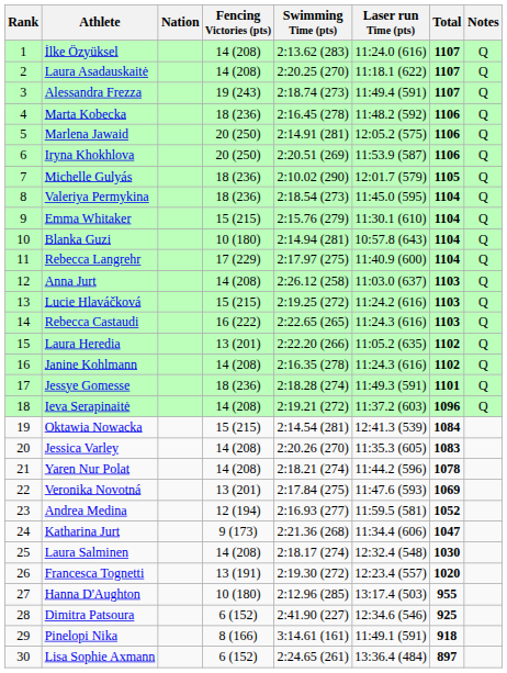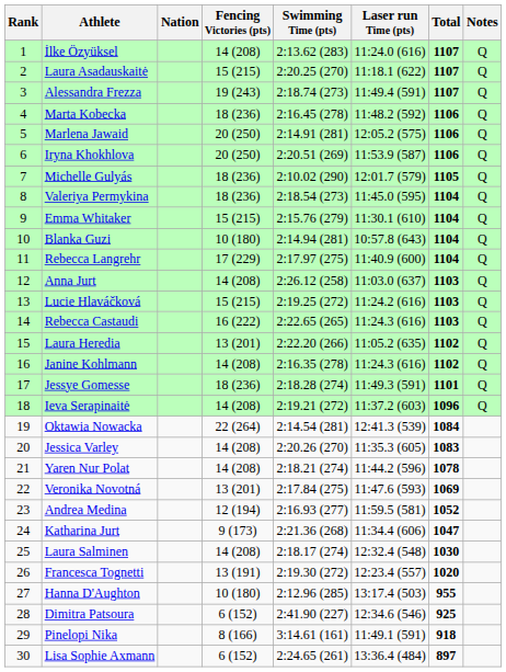 <table style="text-align:center" class="wikitable sortable">
 <tr>
 <th>Rank</th>
 <th>Athlete</th>
 <th>Nation</th>
 <th>Fencing<br><small>Victories (pts)</small></th>
 <th>Swimming<br><small>Time (pts)</small></th>
 <th>Laser run<br><small>Time (pts)</small></th>
 <th>Total</th>
 <th>Notes</th>
 </tr>
 <tr bgcolor=bbffbb>
 <td>1</td>
 <td align=left><a href='#'>İlke Özyüksel</a></td>
 <td align=left></td>
 <td>14 (208)</td>
 <td>2:13.62 (283)</td>
 <td>11:24.0 (616)</td>
 <td><strong>1107</strong></td>
 <td>Q</td>
 </tr>
 <tr bgcolor=bbffbb>
 <td>2</td>
 <td align=left><a href='#'>Laura Asadauskaitė</a></td>
 <td align=left></td>
-<td>14 (208)</td>
+<td>15 (215)</td>
 <td>2:20.25 (270)</td>
 <td>11:18.1 (622)</td>
 <td><strong>1107</strong></td>
 <td>Q</td>
 </tr>
 <tr bgcolor=bbffbb>
 <td>3</td>
 <td align=left><a href='#'>Alessandra Frezza</a></td>
 <td align=left></td>
 <td>19 (243)</td>
 <td>2:18.74 (273)</td>
 <td>11:49.4 (591)</td>
 <td><strong>1107</strong></td>
 <td>Q</td>
 </tr>
 <tr bgcolor=bbffbb>
 <td>4</td>
 <td align=left><a href='#'>Marta Kobecka</a></td>
 <td align=left></td>
 <td>18 (236)</td>
 <td>2:16.45 (278)</td>
 <td>11:48.2 (592)</td>
 <td><strong>1106</strong></td>
 <td>Q</td>
 </tr>
 <tr bgcolor=bbffbb>
 <td>5</td>
 <td align=left><a href='#'>Marlena Jawaid</a></td>
 <td align=left></td>
 <td>20 (250)</td>
 <td>2:14.91 (281)</td>
 <td>12:05.2 (575)</td>
 <td><strong>1106</strong></td>
 <td>Q</td>
 </tr>
 <tr bgcolor=bbffbb>
 <td>6</td>
 <td align=left><a href='#'>Iryna Khokhlova</a></td>
 <td align=left></td>
 <td>20 (250)</td>
 <td>2:20.51 (269)</td>
 <td>11:53.9 (587)</td>
 <td><strong>1106</strong></td>
 <td>Q</td>
 </tr>
 <tr bgcolor=bbffbb>
 <td>7</td>
 <td align=left><a href='#'>Michelle Gulyás</a></td>
 <td align=left></td>
 <td>18 (236)</td>
 <td>2:10.02 (290)</td>
 <td>12:01.7 (579)</td>
 <td><strong>1105</strong></td>
 <td>Q</td>
 </tr>
 <tr bgcolor=bbffbb>
 <td>8</td>
 <td align=left><a href='#'>Valeriya Permykina</a></td>
 <td align=left></td>
 <td>18 (236)</td>
 <td>2:18.54 (273)</td>
 <td>11:45.0 (595)</td>
 <td><strong>1104</strong></td>
 <td>Q</td>
 </tr>
 <tr bgcolor=bbffbb>
 <td>9</td>
 <td align=left><a href='#'>Emma Whitaker</a></td>
 <td align=left></td>
 <td>15 (215)</td>
 <td>2:15.76 (279)</td>
 <td>11:30.1 (610)</td>
 <td><strong>1104</strong></td>
 <td>Q</td>
 </tr>
 <tr bgcolor=bbffbb>
 <td>10</td>
 <td align=left><a href='#'>Blanka Guzi</a></td>
 <td align=left></td>
 <td>10 (180)</td>
 <td>2:14.94 (281)</td>
 <td>10:57.8 (643)</td>
 <td><strong>1104</strong></td>
 <td>Q</td>
 </tr>
 <tr bgcolor=bbffbb>
 <td>11</td>
 <td align=left><a href='#'>Rebecca Langrehr</a></td>
 <td align=left></td>
 <td>17 (229)</td>
 <td>2:17.97 (275)</td>
 <td>11:40.9 (600)</td>
 <td><strong>1104</strong></td>
 <td>Q</td>
 </tr>
 <tr bgcolor=bbffbb>
 <td>12</td>
 <td align=left><a href='#'>Anna Jurt</a></td>
 <td align=left></td>
 <td>14 (208)</td>
 <td>2:26.12 (258)</td>
 <td>11:03.0 (637)</td>
 <td><strong>1103</strong></td>
 <td>Q</td>
 </tr>
 <tr bgcolor=bbffbb>
 <td>13</td>
 <td align=left><a href='#'>Lucie Hlaváčková</a></td>
 <td align=left></td>
 <td>15 (215)</td>
 <td>2:19.25 (272)</td>
 <td>11:24.2 (616)</td>
 <td><strong>1103</strong></td>
 <td>Q</td>
 </tr>
 <tr bgcolor=bbffbb>
 <td>14</td>
 <td align=left><a href='#'>Rebecca Castaudi</a></td>
 <td align=left></td>
 <td>16 (222)</td>
 <td>2:22.65 (265)</td>
 <td>11:24.3 (616)</td>
 <td><strong>1103</strong></td>
 <td>Q</td>
 </tr>
 <tr bgcolor=bbffbb>
 <td>15</td>
 <td align=left><a href='#'>Laura Heredia</a></td>
 <td align=left></td>
 <td>13 (201)</td>
 <td>2:22.20 (266)</td>
 <td>11:05.2 (635)</td>
 <td><strong>1102</strong></td>
 <td>Q</td>
 </tr>
 <tr bgcolor=bbffbb>
 <td>16</td>
 <td align=left><a href='#'>Janine Kohlmann</a></td>
 <td align=left></td>
 <td>14 (208)</td>
 <td>2:16.35 (278)</td>
 <td>11:24.3 (616)</td>
 <td><strong>1102</strong></td>
 <td>Q</td>
 </tr>
 <tr bgcolor=bbffbb>
 <td>17</td>
 <td align=left><a href='#'>Jessye Gomesse</a></td>
 <td align=left></td>
 <td>18 (236)</td>
 <td>2:18.28 (274)</td>
 <td>11:49.3 (591)</td>
 <td><strong>1101</strong></td>
 <td>Q</td>
 </tr>
 <tr bgcolor=bbffbb>
 <td>18</td>
 <td align=left><a href='#'>Ieva Serapinaitė</a></td>
 <td align=left></td>
 <td>14 (208)</td>
 <td>2:19.21 (272)</td>
 <td>11:37.2 (603)</td>
 <td><strong>1096</strong></td>
 <td>Q</td>
 </tr>
 <tr>
 <td>19</td>
 <td align=left><a href='#'>Oktawia Nowacka</a></td>
 <td align=left></td>
-<td>15 (215)</td>
+<td>22 (264)</td>
 <td>2:14.54 (281)</td>
 <td>12:41.3 (539)</td>
 <td><strong>1084</strong></td>
 <td></td>
 </tr>
 <tr>
 <td>20</td>
 <td align=left><a href='#'>Jessica Varley</a></td>
 <td align=left></td>
 <td>14 (208)</td>
 <td>2:20.26 (270)</td>
 <td>11:35.3 (605)</td>
 <td><strong>1083</strong></td>
 <td></td>
 </tr>
 <tr>
 <td>21</td>
 <td align=left><a href='#'>Yaren Nur Polat</a></td>
 <td align=left></td>
 <td>14 (208)</td>
 <td>2:18.21 (274)</td>
 <td>11:44.2 (596)</td>
 <td><strong>1078</strong></td>
 <td></td>
 </tr>
 <tr>
 <td>22</td>
 <td align=left><a href='#'>Veronika Novotná</a></td>
 <td align=left></td>
 <td>13 (201)</td>
 <td>2:17.84 (275)</td>
 <td>11:47.6 (593)</td>
 <td><strong>1069</strong></td>
 <td></td>
 </tr>
 <tr>
 <td>23</td>
 <td align=left><a href='#'>Andrea Medina</a></td>
 <td align=left></td>
 <td>12 (194)</td>
 <td>2:16.93 (277)</td>
 <td>11:59.5 (581)</td>
 <td><strong>1052</strong></td>
 <td></td>
 </tr>
 <tr>
 <td>24</td>
 <td align=left><a href='#'>Katharina Jurt</a></td>
 <td align=left></td>
 <td>9 (173)</td>
 <td>2:21.36 (268)</td>
 <td>11:34.4 (606)</td>
 <td><strong>1047</strong></td>
 <td></td>
 </tr>
 <tr>
 <td>25</td>
 <td align=left><a href='#'>Laura Salminen</a></td>
 <td align=left></td>
 <td>14 (208)</td>
 <td>2:18.17 (274)</td>
 <td>12:32.4 (548)</td>
 <td><strong>1030</strong></td>
 <td></td>
 </tr>
 <tr>
 <td>26</td>
 <td align=left><a href='#'>Francesca Tognetti</a></td>
 <td align=left></td>
 <td>13 (191)</td>
 <td>2:19.30 (272)</td>
 <td>12:23.4 (557)</td>
 <td><strong>1020</strong></td>
 <td></td>
 </tr>
 <tr>
 <td>27</td>
 <td align=left><a href='#'>Hanna D'Aughton</a></td>
 <td align=left></td>
 <td>10 (180)</td>
 <td>2:12.96 (285)</td>
 <td>13:17.4 (503)</td>
 <td><strong>955</strong></td>
 <td></td>
 </tr>
 <tr>
 <td>28</td>
 <td align=left><a href='#'>Dimitra Patsoura</a></td>
 <td align=left></td>
 <td>6 (152)</td>
 <td>2:41.90 (227)</td>
 <td>12:34.6 (546)</td>
 <td><strong>925</strong></td>
 <td></td>
 </tr>
 <tr>
 <td>29</td>
 <td align=left><a href='#'>Pinelopi Nika</a></td>
 <td align=left></td>
 <td>8 (166)</td>
 <td>3:14.61 (161)</td>
 <td>11:49.1 (591)</td>
 <td><strong>918</strong></td>
 <td></td>
 </tr>
 <tr>
 <td>30</td>
 <td align=left><a href='#'>Lisa Sophie Axmann</a></td>
 <td align=left></td>
 <td>6 (152)</td>
 <td>2:24.65 (261)</td>
 <td>13:36.4 (484)</td>
 <td><strong>897</strong></td>
 <td></td>
 </tr>
 </table>
